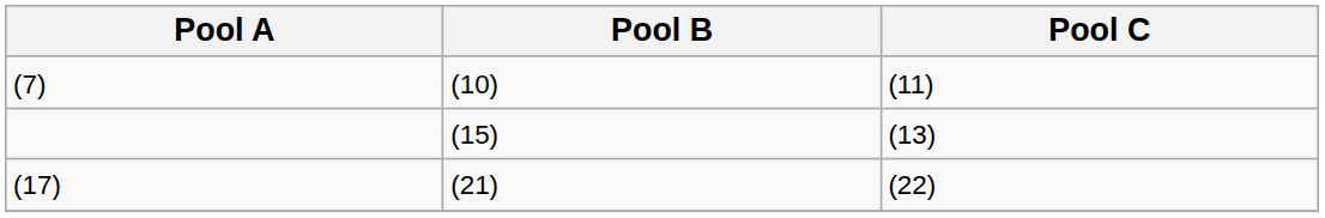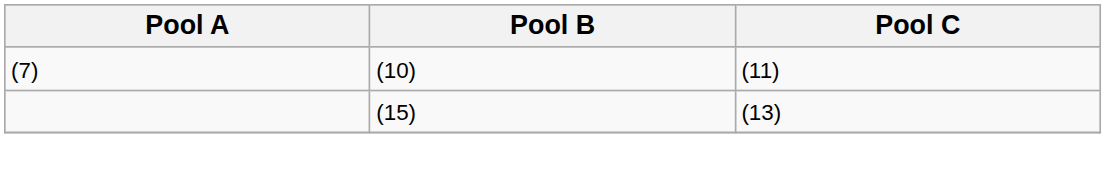 <table class="wikitable">
 <tr>
 <th width=210>Pool A</th>
 <th width=210>Pool B</th>
 <th width=210>Pool C</th>
 </tr>
 <tr>
 <td> <small>(7)</small></td>
 <td> <small>(10)</small></td>
 <td> <small>(11)</small></td>
 </tr>
 <tr>
 <td></td>
 <td> <small>(15)</small></td>
 <td> <small>(13)</small></td>
 </tr>
 <tr>
-<td> <small>(17)</small></td>
-<td> <small>(21)</small></td>
-<td> <small>(22)</small></td>
-</tr>
-<tr>
 </tr>
 </table>
